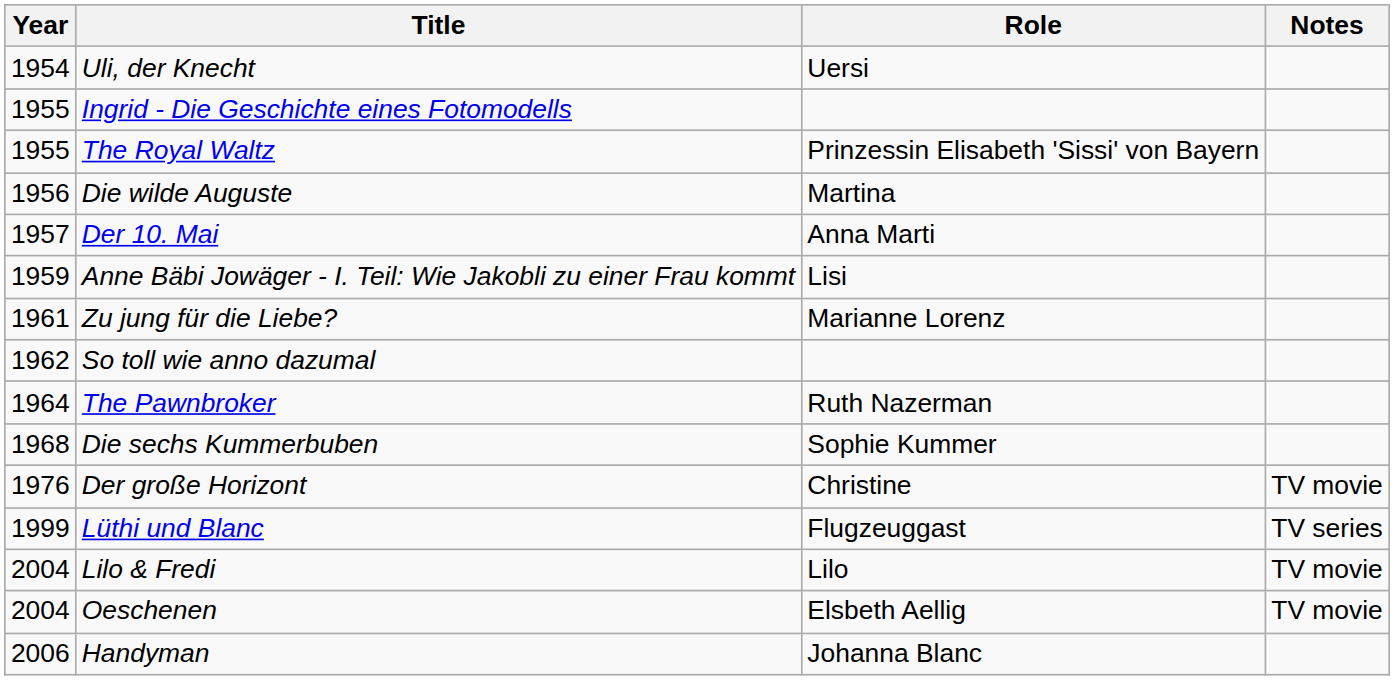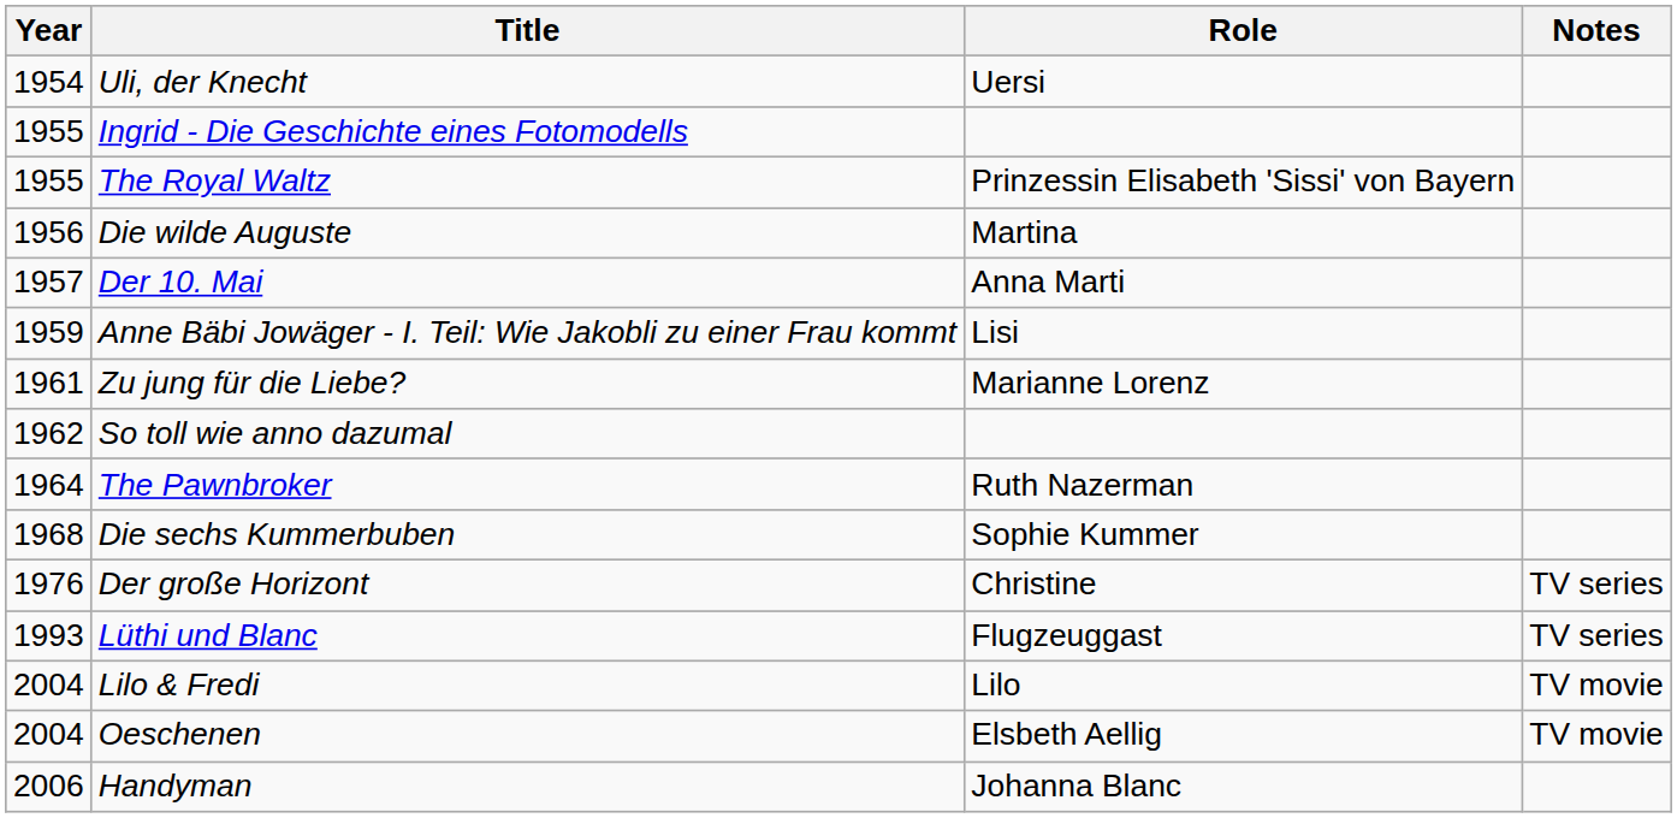 <table class="wikitable">
 <tr>
 <th>Year</th>
 <th>Title</th>
 <th>Role</th>
 <th>Notes</th>
 </tr>
 <tr>
 <td>1954</td>
 <td><em>Uli, der Knecht</em></td>
 <td>Uersi</td>
 <td></td>
 </tr>
 <tr>
 <td>1955</td>
 <td><em><a href='#'>Ingrid - Die Geschichte eines Fotomodells</a></em></td>
 <td></td>
 <td></td>
 </tr>
 <tr>
 <td>1955</td>
 <td><em><a href='#'>The Royal Waltz</a></em></td>
 <td>Prinzessin Elisabeth 'Sissi' von Bayern</td>
 <td></td>
 </tr>
 <tr>
 <td>1956</td>
 <td><em>Die wilde Auguste</em></td>
 <td>Martina</td>
 <td></td>
 </tr>
 <tr>
 <td>1957</td>
 <td><em><a href='#'>Der 10. Mai</a></em></td>
 <td>Anna Marti</td>
 <td></td>
 </tr>
 <tr>
 <td>1959</td>
 <td><em>Anne Bäbi Jowäger - I. Teil: Wie Jakobli zu einer Frau kommt</em></td>
 <td>Lisi</td>
 <td></td>
 </tr>
 <tr>
 <td>1961</td>
 <td><em>Zu jung für die Liebe?</em></td>
 <td>Marianne Lorenz</td>
 <td></td>
 </tr>
 <tr>
 <td>1962</td>
 <td><em>So toll wie anno dazumal</em></td>
 <td></td>
 <td></td>
 </tr>
 <tr>
 <td>1964</td>
 <td><em><a href='#'>The Pawnbroker</a></em></td>
 <td>Ruth Nazerman</td>
 <td></td>
 </tr>
 <tr>
 <td>1968</td>
 <td><em>Die sechs Kummerbuben</em></td>
 <td>Sophie Kummer</td>
 <td></td>
 </tr>
 <tr>
 <td>1976</td>
 <td><em>Der große Horizont</em></td>
 <td>Christine</td>
-<td>TV movie</td>
+<td>TV series</td>
 </tr>
 <tr>
-<td>1999</td>
+<td>1993</td>
 <td><em><a href='#'>Lüthi und Blanc</a></em></td>
 <td>Flugzeuggast</td>
 <td>TV series</td>
 </tr>
 <tr>
 <td>2004</td>
 <td><em>Lilo & Fredi</em></td>
 <td>Lilo</td>
 <td>TV movie</td>
 </tr>
 <tr>
 <td>2004</td>
 <td><em>Oeschenen</em></td>
 <td>Elsbeth Aellig</td>
 <td>TV movie</td>
 </tr>
 <tr>
 <td>2006</td>
 <td><em>Handyman</em></td>
 <td>Johanna Blanc</td>
 <td></td>
 </tr>
 </table>
